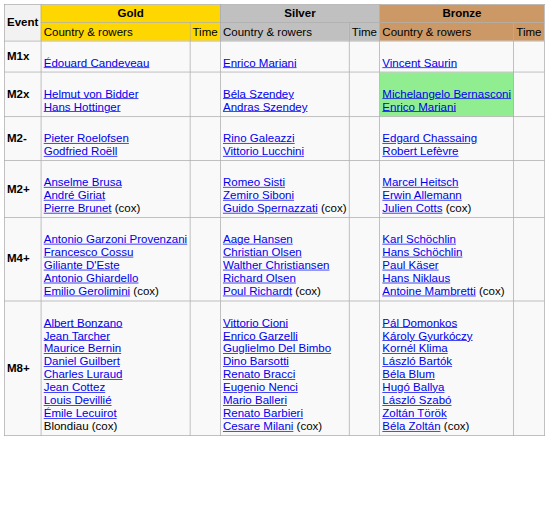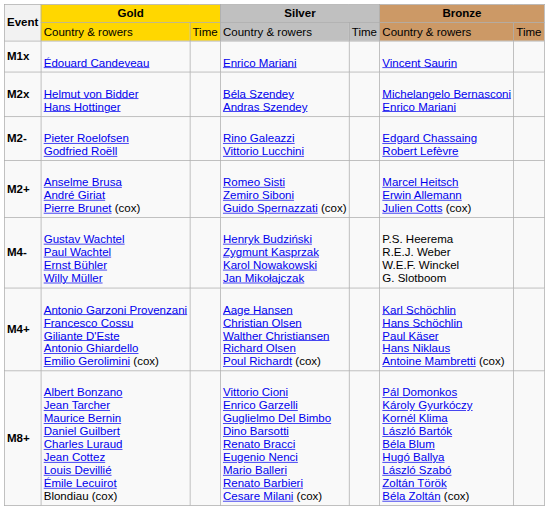 <table class="wikitable">
 <tr>
 <th rowspan="2">Event</th>
 <th colspan="2" style="background:gold;">Gold</th>
 <th colspan="2" style="background:silver;">Silver</th>
 <th colspan="2" style="background:#c96;">Bronze</th>
 </tr>
 <tr>
 <td style="background:gold;">Country & rowers</td>
 <td style="background:gold;">Time</td>
 <td style="background:silver;">Country & rowers</td>
 <td style="background:silver;">Time</td>
 <td style="background:#c96;">Country & rowers</td>
 <td style="background:#c96;">Time</td>
 </tr>
 <tr>
 <td><strong>M1x</strong></td>
 <td> <br> <a href='#'>Édouard Candeveau</a></td>
 <td></td>
 <td> <br> <a href='#'>Enrico Mariani</a></td>
 <td></td>
 <td> <br> <a href='#'>Vincent Saurin</a></td>
 <td></td>
 </tr>
 <tr>
 <td><strong>M2x</strong></td>
 <td> <br> <a href='#'>Helmut von Bidder</a> <br> <a href='#'>Hans Hottinger</a></td>
 <td></td>
 <td> <br> <a href='#'>Béla Szendey</a> <br> <a href='#'>Andras Szendey</a></td>
 <td></td>
-<td style="background: lightgreen;"> <br> <a href='#'>Michelangelo Bernasconi</a> <br> <a href='#'>Enrico Mariani</a></td>
+<td> <br> <a href='#'>Michelangelo Bernasconi</a> <br> <a href='#'>Enrico Mariani</a></td>
 <td></td>
 </tr>
 <tr>
 <td><strong>M2-</strong></td>
 <td> <br> <a href='#'>Pieter Roelofsen</a> <br> <a href='#'>Godfried Roëll</a></td>
 <td></td>
 <td> <br> <a href='#'>Rino Galeazzi</a> <br> <a href='#'>Vittorio Lucchini</a></td>
 <td></td>
 <td> <br> <a href='#'>Edgard Chassaing</a> <br> <a href='#'>Robert Lefèvre</a></td>
 <td></td>
 </tr>
 <tr>
 <td><strong>M2+</strong></td>
 <td> <br> <a href='#'>Anselme Brusa</a> <br> <a href='#'>André Giriat</a> <br> <a href='#'>Pierre Brunet</a> (cox)</td>
 <td></td>
 <td> <br> <a href='#'>Romeo Sisti</a> <br> <a href='#'>Zemiro Siboni</a> <br> <a href='#'>Guido Spernazzati</a> (cox)</td>
 <td></td>
 <td> <br> <a href='#'>Marcel Heitsch</a> <br> <a href='#'>Erwin Allemann</a> <br> <a href='#'>Julien Cotts</a> (cox)</td>
 <td></td>
 </tr>
 <tr>
+<td><strong>M4-</strong></td>
+<td> <br> <a href='#'>Gustav Wachtel</a> <br> <a href='#'>Paul Wachtel</a> <br> <a href='#'>Ernst Bühler</a> <br> <a href='#'>Willy Müller</a></td>
+<td></td>
+<td> <br> <a href='#'>Henryk Budziński</a> <br> <a href='#'>Zygmunt Kasprzak</a> <br> <a href='#'>Karol Nowakowski</a> <br> <a href='#'>Jan Mikołajczak</a></td>
+<td></td>
+<td> <br> P.S. Heerema <br> R.E.J. Weber <br> W.E.F. Winckel <br> G. Slotboom</td>
+<td></td>
+</tr>
+<tr>
 <td><strong>M4+</strong></td>
 <td> <br> <a href='#'>Antonio Garzoni Provenzani</a> <br> <a href='#'>Francesco Cossu</a> <br> <a href='#'>Giliante D'Este</a> <br> <a href='#'>Antonio Ghiardello</a> <br> <a href='#'>Emilio Gerolimini</a> (cox)</td>
 <td></td>
 <td> <br> <a href='#'>Aage Hansen</a> <br> <a href='#'>Christian Olsen</a> <br> <a href='#'>Walther Christiansen</a> <br> <a href='#'>Richard Olsen</a> <br> <a href='#'>Poul Richardt</a> (cox)</td>
 <td></td>
 <td> <br> <a href='#'>Karl Schöchlin</a> <br> <a href='#'>Hans Schöchlin</a> <br> <a href='#'>Paul Käser</a> <br> <a href='#'>Hans Niklaus</a> <br> <a href='#'>Antoine Mambretti</a> (cox)</td>
 <td></td>
 </tr>
 <tr>
 <td><strong>M8+</strong></td>
 <td> <br> <a href='#'>Albert Bonzano</a> <br> <a href='#'>Jean Tarcher</a> <br> <a href='#'>Maurice Bernin</a> <br> <a href='#'>Daniel Guilbert</a> <br> <a href='#'>Charles Luraud</a> <br> <a href='#'>Jean Cottez</a> <br> <a href='#'>Louis Devillié</a> <br> <a href='#'>Émile Lecuirot</a> <br> Blondiau (cox)</td>
 <td></td>
 <td> <br> <a href='#'>Vittorio Cioni</a> <br> <a href='#'>Enrico Garzelli</a> <br> <a href='#'>Guglielmo Del Bimbo</a> <br> <a href='#'>Dino Barsotti</a> <br> <a href='#'>Renato Bracci</a> <br> <a href='#'>Eugenio Nenci</a> <br> <a href='#'>Mario Balleri</a> <br> <a href='#'>Renato Barbieri</a> <br> <a href='#'>Cesare Milani</a> (cox)</td>
 <td></td>
 <td> <br> <a href='#'>Pál Domonkos</a> <br> <a href='#'>Károly Gyurkóczy</a> <br> <a href='#'>Kornél Klima</a> <br> <a href='#'>László Bartók</a> <br> <a href='#'>Béla Blum</a> <br> <a href='#'>Hugó Ballya</a> <br> <a href='#'>László Szabó</a> <br> <a href='#'>Zoltán Török</a> <br> <a href='#'>Béla Zoltán</a> (cox)</td>
 <td></td>
 </tr>
 </table>
